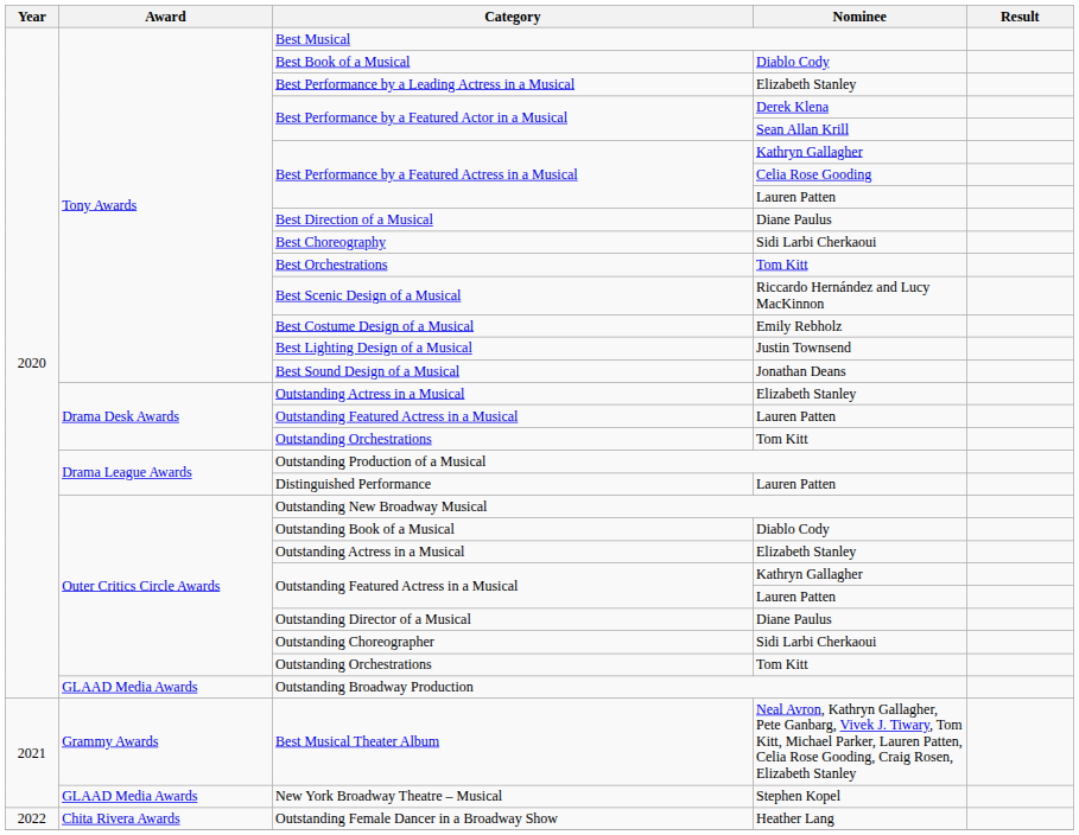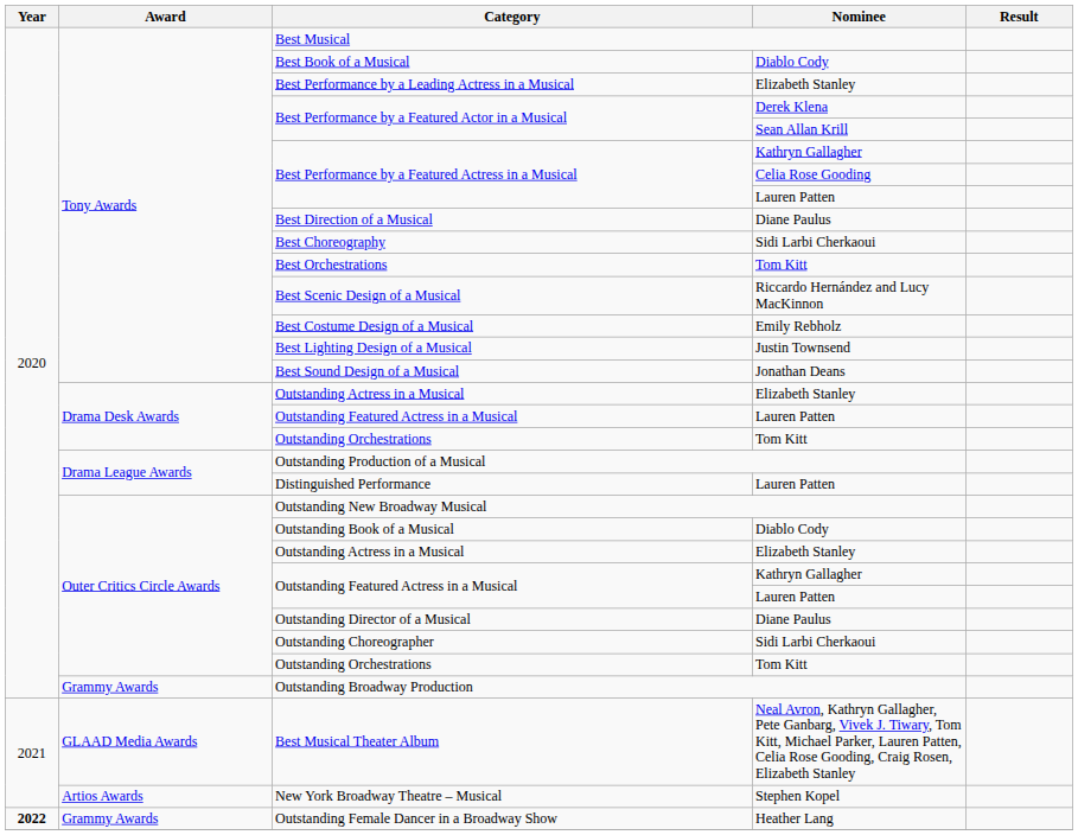 <table class="wikitable" width="95%">
 <tr>
 <th width="5%">Year</th>
 <th width="20%">Award</th>
 <th width="45%">Category</th>
 <th width="20%">Nominee</th>
 <th width="10%">Result</th>
 </tr>
 <tr>
 <td rowspan="29" align=center>2020</td>
 <td rowspan="15"><a href='#'>Tony Awards</a></td>
 <td colspan="2"><a href='#'>Best Musical</a></td>
 <td></td>
 </tr>
 <tr>
 <td><a href='#'>Best Book of a Musical</a></td>
 <td><a href='#'>Diablo Cody</a></td>
 <td></td>
 </tr>
 <tr>
 <td><a href='#'>Best Performance by a Leading Actress in a Musical</a></td>
 <td>Elizabeth Stanley</td>
 <td></td>
 </tr>
 <tr>
 <td rowspan="2"><a href='#'>Best Performance by a Featured Actor in a Musical</a></td>
 <td><a href='#'>Derek Klena</a></td>
 <td></td>
 </tr>
 <tr>
 <td><a href='#'>Sean Allan Krill</a></td>
 <td></td>
 </tr>
 <tr>
 <td rowspan="3"><a href='#'>Best Performance by a Featured Actress in a Musical</a></td>
 <td><a href='#'>Kathryn Gallagher</a></td>
 <td></td>
 </tr>
 <tr>
 <td><a href='#'>Celia Rose Gooding</a></td>
 <td></td>
 </tr>
 <tr>
 <td>Lauren Patten</td>
 <td></td>
 </tr>
 <tr>
 <td><a href='#'>Best Direction of a Musical</a></td>
 <td>Diane Paulus</td>
 <td></td>
 </tr>
 <tr>
 <td><a href='#'>Best Choreography</a></td>
 <td>Sidi Larbi Cherkaoui</td>
 <td></td>
 </tr>
 <tr>
 <td><a href='#'>Best Orchestrations</a></td>
 <td><a href='#'>Tom Kitt</a></td>
 <td></td>
 </tr>
 <tr>
 <td><a href='#'>Best Scenic Design of a Musical</a></td>
 <td>Riccardo Hernández and Lucy MacKinnon</td>
 <td></td>
 </tr>
 <tr>
 <td><a href='#'>Best Costume Design of a Musical</a></td>
 <td>Emily Rebholz</td>
 <td></td>
 </tr>
 <tr>
 <td><a href='#'>Best Lighting Design of a Musical</a></td>
 <td>Justin Townsend</td>
 <td></td>
 </tr>
 <tr>
 <td><a href='#'>Best Sound Design of a Musical</a></td>
 <td>Jonathan Deans</td>
 <td></td>
 </tr>
 <tr>
 <td rowspan="3"><a href='#'>Drama Desk Awards</a></td>
 <td><a href='#'>Outstanding Actress in a Musical</a></td>
 <td>Elizabeth Stanley</td>
 <td></td>
 </tr>
 <tr>
 <td><a href='#'>Outstanding Featured Actress in a Musical</a></td>
 <td>Lauren Patten</td>
 <td></td>
 </tr>
 <tr>
 <td><a href='#'>Outstanding Orchestrations</a></td>
 <td>Tom Kitt</td>
 <td></td>
 </tr>
 <tr>
 <td rowspan="2"><a href='#'>Drama League Awards</a></td>
 <td colspan="2">Outstanding Production of a Musical</td>
 <td></td>
 </tr>
 <tr>
 <td>Distinguished Performance</td>
 <td>Lauren Patten</td>
 <td></td>
 </tr>
 <tr>
 <td rowspan="8"><a href='#'>Outer Critics Circle Awards</a></td>
 <td colspan="2">Outstanding New Broadway Musical</td>
 <td></td>
 </tr>
 <tr>
 <td>Outstanding Book of a Musical</td>
 <td>Diablo Cody</td>
 <td></td>
 </tr>
 <tr>
 <td>Outstanding Actress in a Musical</td>
 <td>Elizabeth Stanley</td>
 <td></td>
 </tr>
 <tr>
 <td rowspan="2">Outstanding Featured Actress in a Musical</td>
 <td>Kathryn Gallagher</td>
 <td></td>
 </tr>
 <tr>
 <td>Lauren Patten</td>
 <td></td>
 </tr>
 <tr>
 <td>Outstanding Director of a Musical</td>
 <td>Diane Paulus</td>
 <td></td>
 </tr>
 <tr>
 <td>Outstanding Choreographer</td>
 <td>Sidi Larbi Cherkaoui</td>
 <td></td>
 </tr>
 <tr>
 <td>Outstanding Orchestrations</td>
 <td>Tom Kitt</td>
 <td></td>
 </tr>
 <tr>
-<td><a href='#'>GLAAD Media Awards</a></td>
+<td><a href='#'>Grammy Awards</a></td>
 <td colspan="2">Outstanding Broadway Production</td>
 <td></td>
 </tr>
 <tr>
 <td rowspan="2" align=center>2021</td>
-<td><a href='#'>Grammy Awards</a></td>
+<td><a href='#'>GLAAD Media Awards</a></td>
 <td><a href='#'>Best Musical Theater Album</a></td>
 <td><a href='#'>Neal Avron</a>, Kathryn Gallagher, Pete Ganbarg, <a href='#'>Vivek J. Tiwary</a>, Tom Kitt, Michael Parker, Lauren Patten, Celia Rose Gooding, Craig Rosen, Elizabeth Stanley</td>
 <td></td>
 </tr>
 <tr>
-<td><a href='#'>GLAAD Media Awards</a></td>
+<td><a href='#'>Artios Awards</a></td>
 <td>New York Broadway Theatre – Musical</td>
 <td>Stephen Kopel</td>
 <td></td>
 </tr>
 <tr>
-<td align=center>2022</td>
-<td><a href='#'>Chita Rivera Awards</a></td>
+<td align=center><strong>2022</strong></td>
+<td><a href='#'>Grammy Awards</a></td>
 <td>Outstanding Female Dancer in a Broadway Show</td>
 <td>Heather Lang</td>
 <td></td>
 </tr>
 <tr>
 </tr>
 </table>
